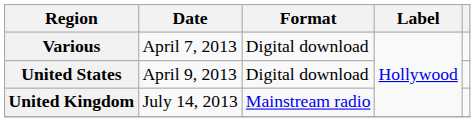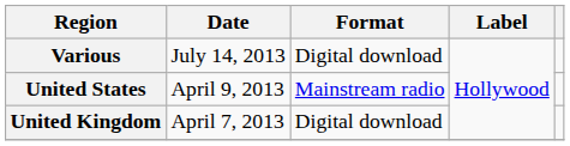 <table class="wikitable plainrowheaders">
 <tr>
 <th scope="col">Region</th>
 <th scope="col">Date</th>
 <th scope="col">Format</th>
 <th scope="col">Label</th>
 <th scope="col"></th>
 </tr>
 <tr>
 <th scope="row">Various</th>
-<td>April 7, 2013</td>
+<td>July 14, 2013</td>
 <td rowspan="1">Digital download</td>
 <td rowspan="3"><a href='#'>Hollywood</a></td>
 <td style="text-align:center"></td>
 </tr>
 <tr>
 <th scope="row">United States</th>
 <td>April 9, 2013</td>
-<td rowspan="1">Digital download</td>
+<td><a href='#'>Mainstream radio</a></td>
 <td style="text-align:center"></td>
 </tr>
 <tr>
 <th scope="row">United Kingdom</th>
-<td>July 14, 2013</td>
-<td><a href='#'>Mainstream radio</a></td>
+<td>April 7, 2013</td>
+<td>Digital download</td>
 <td style="text-align:center"></td>
 </tr>
 <tr>
 </tr>
 </table>
